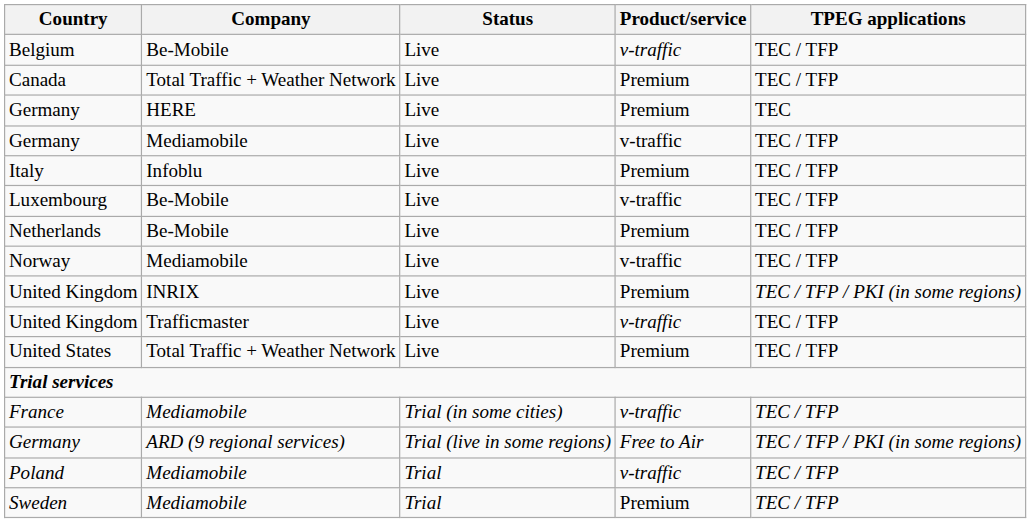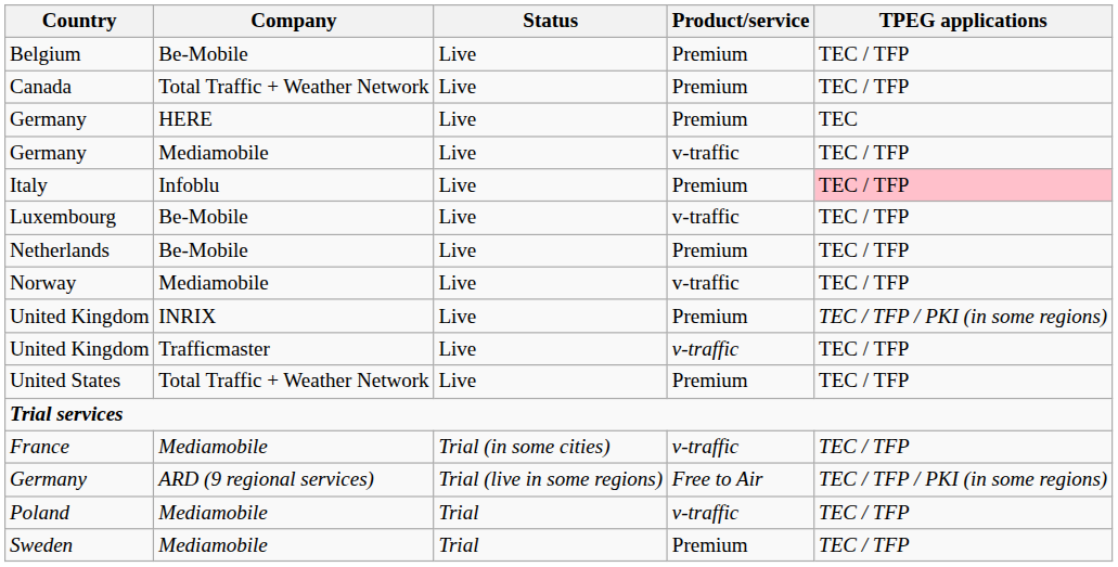 <table class="wikitable">
 <tr>
 <th>Country</th>
 <th>Company</th>
 <th>Status</th>
 <th>Product/service</th>
 <th>TPEG applications</th>
 </tr>
 <tr>
 <td>Belgium</td>
 <td>Be-Mobile</td>
 <td>Live</td>
-<td><em>v-traffic</em></td>
+<td>Premium</td>
 <td>TEC / TFP</td>
 </tr>
 <tr>
 <td>Canada</td>
 <td>Total Traffic + Weather Network</td>
 <td>Live</td>
 <td>Premium</td>
 <td>TEC  / TFP</td>
 </tr>
 <tr>
 <td>Germany</td>
 <td>HERE</td>
 <td>Live</td>
 <td>Premium</td>
 <td>TEC</td>
 </tr>
 <tr>
 <td>Germany</td>
 <td>Mediamobile</td>
 <td>Live</td>
 <td>v-traffic</td>
 <td>TEC / TFP</td>
 </tr>
 <tr>
 <td>Italy</td>
 <td>Infoblu</td>
 <td>Live</td>
 <td>Premium</td>
-<td>TEC / TFP</td>
+<td style="background: pink;">TEC / TFP</td>
 </tr>
 <tr>
 <td>Luxembourg</td>
 <td>Be-Mobile</td>
 <td>Live</td>
 <td>v-traffic</td>
 <td>TEC / TFP</td>
 </tr>
 <tr>
 <td>Netherlands</td>
 <td>Be-Mobile</td>
 <td>Live</td>
 <td>Premium</td>
 <td>TEC / TFP</td>
 </tr>
 <tr>
 <td>Norway</td>
 <td>Mediamobile</td>
 <td>Live</td>
 <td>v-traffic</td>
 <td>TEC / TFP</td>
 </tr>
 <tr>
 <td>United Kingdom</td>
 <td>INRIX</td>
 <td>Live</td>
 <td>Premium</td>
 <td><em>TEC / TFP / PKI (in some regions)</em></td>
 </tr>
 <tr>
 <td>United Kingdom</td>
 <td>Trafficmaster</td>
 <td>Live</td>
 <td><em>v-traffic</em></td>
 <td>TEC / TFP</td>
 </tr>
 <tr>
 <td>United States</td>
 <td>Total Traffic + Weather Network</td>
 <td>Live</td>
 <td>Premium</td>
 <td>TEC  / TFP</td>
 </tr>
 <tr>
 <td colspan="5"><strong><em>Trial services</em></strong></td>
 </tr>
 <tr>
 <td><em>France</em></td>
 <td><em>Mediamobile</em></td>
 <td><em>Trial (in some cities)</em></td>
 <td><em>v-traffic</em></td>
 <td><em>TEC / TFP</em></td>
 </tr>
 <tr>
 <td><em>Germany</em></td>
 <td><em>ARD (9 regional services)</em></td>
 <td><em>Trial (live in some regions)</em></td>
 <td><em>Free to Air</em></td>
 <td><em>TEC / TFP / PKI (in some regions)</em></td>
 </tr>
 <tr>
 <td><em>Poland</em></td>
 <td><em>Mediamobile</em></td>
 <td><em>Trial</em></td>
 <td><em>v-traffic</em></td>
 <td><em>TEC / TFP</em></td>
 </tr>
 <tr>
 <td><em>Sweden</em></td>
 <td><em>Mediamobile</em></td>
 <td><em>Trial</em></td>
 <td>Premium</td>
 <td><em>TEC / TFP</em></td>
 </tr>
 </table>
